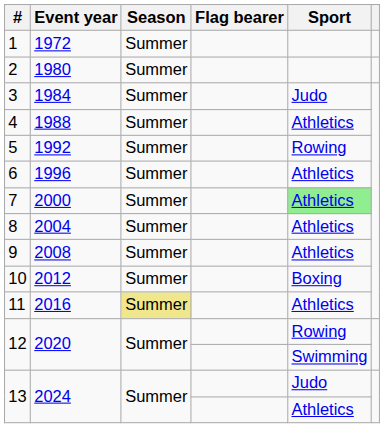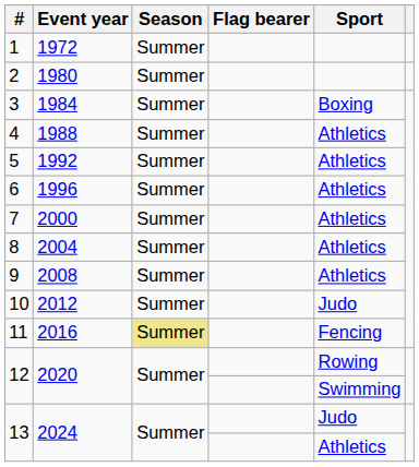 <table class="wikitable sortable">
 <tr>
 <th>#</th>
 <th>Event year</th>
 <th>Season</th>
 <th>Flag bearer</th>
 <th>Sport</th>
 <th></th>
 </tr>
 <tr>
 <td>1</td>
 <td><a href='#'>1972</a></td>
 <td>Summer</td>
 <td></td>
 <td></td>
 <td></td>
 </tr>
 <tr>
 <td>2</td>
 <td><a href='#'>1980</a></td>
 <td>Summer</td>
 <td></td>
 <td></td>
 <td></td>
 </tr>
 <tr>
 <td>3</td>
 <td><a href='#'>1984</a></td>
 <td>Summer</td>
 <td></td>
-<td><a href='#'>Judo</a></td>
+<td><a href='#'>Boxing</a></td>
 <td rowspan=9></td>
 </tr>
 <tr>
 <td>4</td>
 <td><a href='#'>1988</a></td>
 <td>Summer</td>
 <td></td>
 <td><a href='#'>Athletics</a></td>
 </tr>
 <tr>
 <td>5</td>
 <td><a href='#'>1992</a></td>
 <td>Summer</td>
 <td></td>
-<td><a href='#'>Rowing</a></td>
+<td><a href='#'>Athletics</a></td>
 </tr>
 <tr>
 <td>6</td>
 <td><a href='#'>1996</a></td>
 <td>Summer</td>
 <td></td>
 <td><a href='#'>Athletics</a></td>
 </tr>
 <tr>
 <td>7</td>
 <td><a href='#'>2000</a></td>
 <td>Summer</td>
 <td></td>
-<td style="background: lightgreen;"><a href='#'>Athletics</a></td>
+<td><a href='#'>Athletics</a></td>
 </tr>
 <tr>
 <td>8</td>
 <td><a href='#'>2004</a></td>
 <td>Summer</td>
 <td></td>
 <td><a href='#'>Athletics</a></td>
 </tr>
 <tr>
 <td>9</td>
 <td><a href='#'>2008</a></td>
 <td>Summer</td>
 <td></td>
 <td><a href='#'>Athletics</a></td>
 </tr>
 <tr>
 <td>10</td>
 <td><a href='#'>2012</a></td>
 <td>Summer</td>
 <td></td>
-<td><a href='#'>Boxing</a></td>
+<td><a href='#'>Judo</a></td>
 </tr>
 <tr>
 <td>11</td>
 <td><a href='#'>2016</a></td>
 <td style="background: khaki;">Summer</td>
 <td></td>
-<td><a href='#'>Athletics</a></td>
+<td><a href='#'>Fencing</a></td>
 </tr>
 <tr>
 <td rowspan=2>12</td>
 <td rowspan=2><a href='#'>2020</a></td>
 <td rowspan=2>Summer</td>
 <td></td>
 <td><a href='#'>Rowing</a></td>
 <td rowspan=2></td>
 </tr>
 <tr>
 <td></td>
 <td><a href='#'>Swimming</a></td>
 </tr>
 <tr>
 <td rowspan=2>13</td>
 <td rowspan=2><a href='#'>2024</a></td>
 <td rowspan=2>Summer</td>
 <td></td>
 <td><a href='#'>Judo</a></td>
 <td rowspan=2></td>
 </tr>
 <tr>
 <td></td>
 <td><a href='#'>Athletics</a></td>
 </tr>
 </table>
